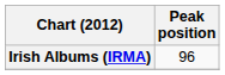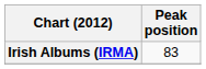 <table class="wikitable sortable plainrowheaders" style="text-align:center;">
 <tr>
 <th scope="col">Chart (2012)</th>
 <th scope="col">Peak<br>position</th>
 </tr>
 <tr>
 <th scope="row">Irish Albums (<a href='#'>IRMA</a>)</th>
-<td>96</td>
+<td>83</td>
 </tr>
 <tr>
 </tr>
 <tr>
 </tr>
 <tr>
 </tr>
 </table>
